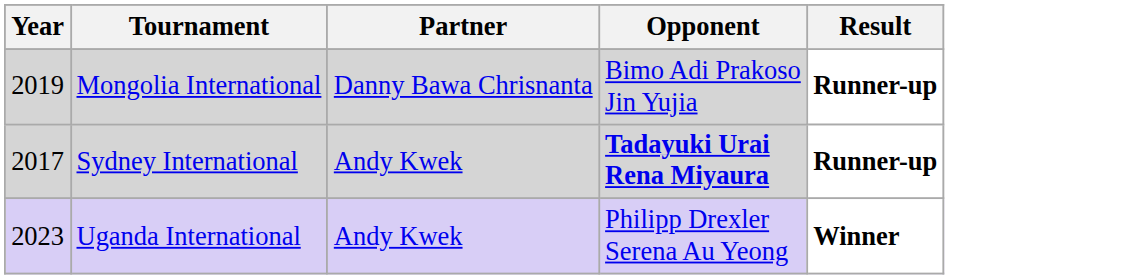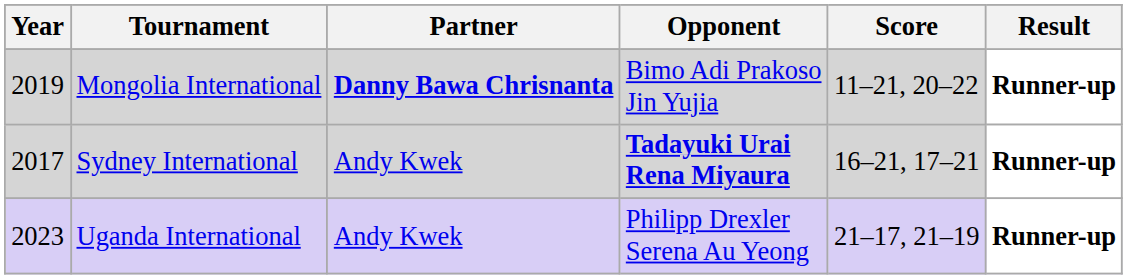 <table class="sortable wikitable" style="font-size: 90%;">
 <tr>
 <th>Year</th>
 <th>Tournament</th>
 <th>Partner</th>
 <th>Opponent</th>
+<th>Score</th>
 <th>Result</th>
 </tr>
 <tr style="background:#D5D5D5">
 <td align="center">2019</td>
 <td align="left"><a href='#'>Mongolia International</a></td>
-<td align="left"> <a href='#'>Danny Bawa Chrisnanta</a></td>
+<td align="left"><strong> <a href='#'>Danny Bawa Chrisnanta</a></strong></td>
 <td align="left"> <a href='#'>Bimo Adi Prakoso</a><br> <a href='#'>Jin Yujia</a></td>
+<td align="left">11–21, 20–22</td>
 <td style="text-align:left; background:white"> <strong>Runner-up</strong></td>
 </tr>
 <tr style="background:#D5D5D5">
 <td align="center">2017</td>
 <td align="left"><a href='#'>Sydney International</a></td>
 <td align="left"> <a href='#'>Andy Kwek</a></td>
 <td align="left"><strong> <a href='#'>Tadayuki Urai</a><br> <a href='#'>Rena Miyaura</a></strong></td>
+<td align="left">16–21, 17–21</td>
 <td style="text-align:left; background:white"> <strong>Runner-up</strong></td>
 </tr>
 <tr style="background:#D8CEF6">
 <td align="center">2023</td>
 <td align="left"><a href='#'>Uganda International</a></td>
 <td align="left"> <a href='#'>Andy Kwek</a></td>
 <td align="left"> <a href='#'>Philipp Drexler</a><br> <a href='#'>Serena Au Yeong</a></td>
-<td style="text-align:left; background:white"> <strong>Winner</strong></td>
+<td align="left">21–17, 21–19</td>
+<td style="text-align:left; background:white"> <strong>Runner-up</strong></td>
 </tr>
 </table>
